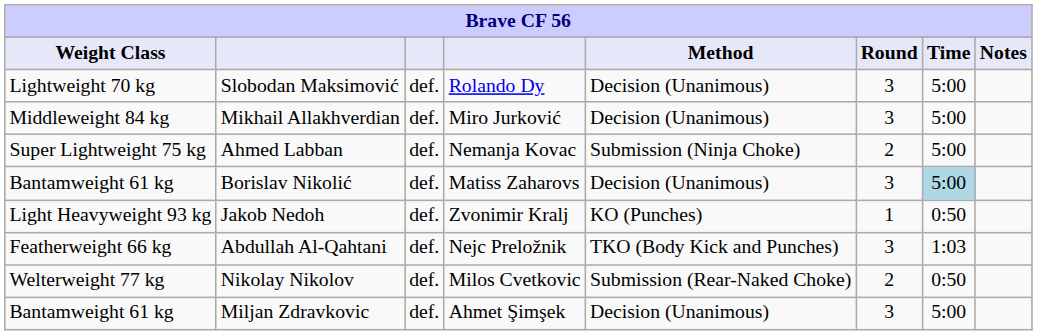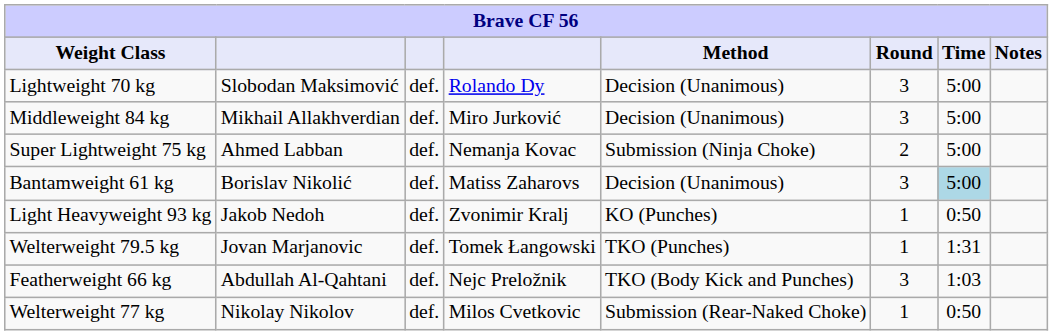 <table class="wikitable" style="font-size: 80%;">
 <tr>
 <th colspan="8" style="background-color: #ccf; color: #000080; text-align: center;">Brave CF 56</th>
 </tr>
 <tr>
 <th colspan="1" style="background-color: #E6E8FA; color: #000000; text-align: center;">Weight Class</th>
 <th colspan="1" style="background-color: #E6E8FA; color: #000000; text-align: center;"></th>
 <th colspan="1" style="background-color: #E6E8FA; color: #000000; text-align: center;"></th>
 <th colspan="1" style="background-color: #E6E8FA; color: #000000; text-align: center;"></th>
 <th colspan="1" style="background-color: #E6E8FA; color: #000000; text-align: center;">Method</th>
 <th colspan="1" style="background-color: #E6E8FA; color: #000000; text-align: center;">Round</th>
 <th colspan="1" style="background-color: #E6E8FA; color: #000000; text-align: center;">Time</th>
 <th colspan="1" style="background-color: #E6E8FA; color: #000000; text-align: center;">Notes</th>
 </tr>
 <tr>
 <td>Lightweight 70 kg</td>
 <td> Slobodan Maksimović</td>
 <td>def.</td>
 <td> <a href='#'>Rolando Dy</a></td>
 <td>Decision (Unanimous)</td>
 <td align=center>3</td>
 <td align=center>5:00</td>
 <td></td>
 </tr>
 <tr>
 <td>Middleweight 84 kg</td>
 <td> Mikhail Allakhverdian</td>
 <td>def.</td>
 <td> Miro Jurković</td>
 <td>Decision (Unanimous)</td>
 <td align=center>3</td>
 <td align=center>5:00</td>
 <td></td>
 </tr>
 <tr>
 <td>Super Lightweight 75 kg</td>
 <td> Ahmed Labban</td>
 <td>def.</td>
 <td> Nemanja Kovac</td>
 <td>Submission (Ninja Choke)</td>
 <td align=center>2</td>
 <td align=center>5:00</td>
 <td></td>
 </tr>
 <tr>
 <td>Bantamweight 61 kg</td>
 <td> Borislav Nikolić</td>
 <td>def.</td>
 <td> Matiss Zaharovs</td>
 <td>Decision (Unanimous)</td>
 <td align=center>3</td>
 <td align=center style="background: lightblue;">5:00</td>
 <td></td>
 </tr>
 <tr>
 <td>Light Heavyweight 93 kg</td>
 <td> Jakob Nedoh</td>
 <td>def.</td>
 <td> Zvonimir Kralj</td>
 <td>KO (Punches)</td>
 <td align=center>1</td>
 <td align=center>0:50</td>
 <td></td>
 </tr>
 <tr>
+<td>Welterweight 79.5 kg</td>
+<td> Jovan Marjanovic</td>
+<td>def.</td>
+<td> Tomek Łangowski</td>
+<td>TKO (Punches)</td>
+<td align=center>1</td>
+<td align=center>1:31</td>
+<td></td>
+</tr>
+<tr>
 <td>Featherweight 66 kg</td>
 <td> Abdullah Al-Qahtani</td>
 <td>def.</td>
 <td> Nejc Preložnik</td>
 <td>TKO (Body Kick and Punches)</td>
 <td align=center>3</td>
 <td align=center>1:03</td>
 <td></td>
 </tr>
 <tr>
 <td>Welterweight 77 kg</td>
 <td> Nikolay Nikolov</td>
 <td>def.</td>
 <td> Milos Cvetkovic</td>
 <td>Submission (Rear-Naked Choke)</td>
-<td align=center>2</td>
+<td align=center>1</td>
 <td align=center>0:50</td>
 <td></td>
 </tr>
-<tr>
-<td>Bantamweight 61 kg</td>
-<td> Miljan Zdravkovic</td>
-<td>def.</td>
-<td> Ahmet Şimşek</td>
-<td>Decision (Unanimous)</td>
-<td align=center>3</td>
-<td align=center>5:00</td>
-<td></td>
-</tr>
 </table>
